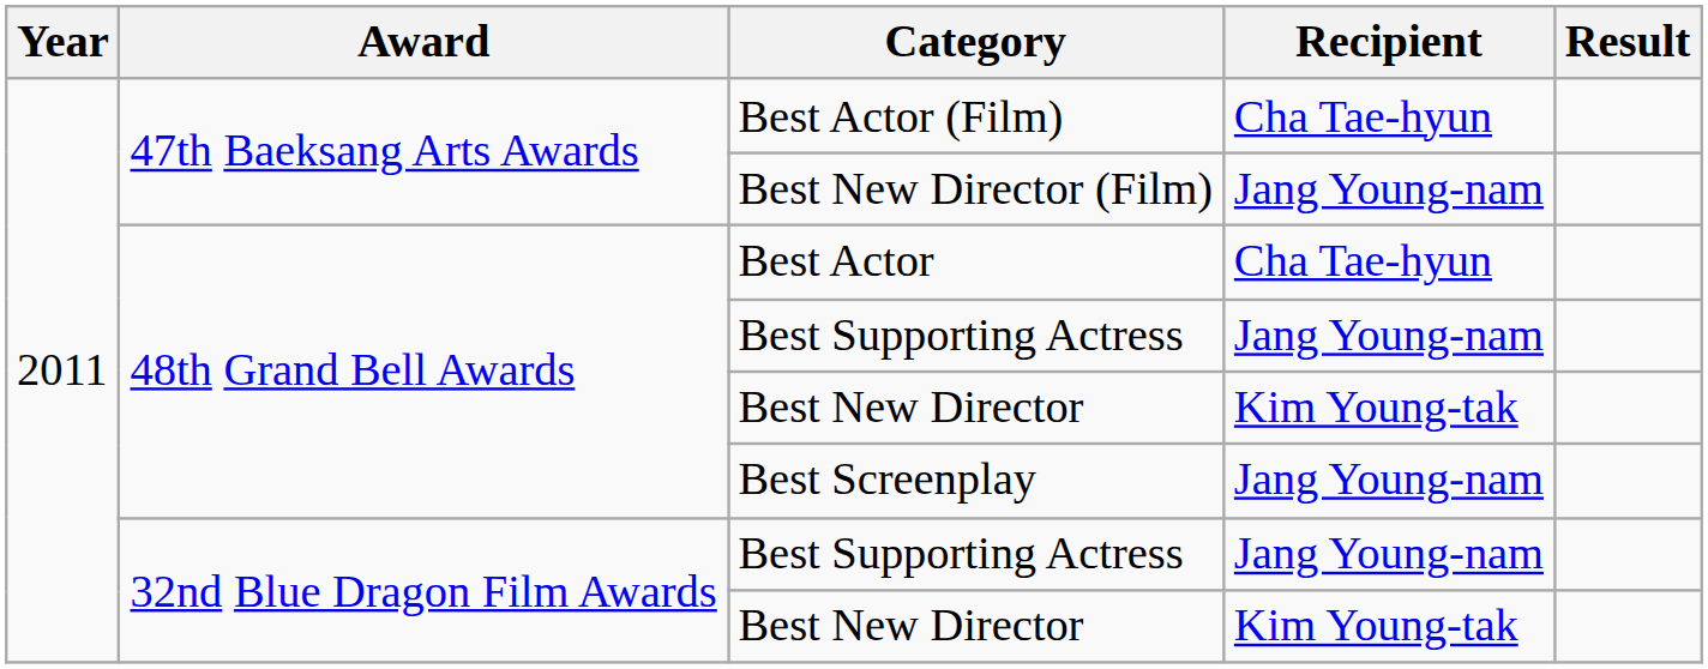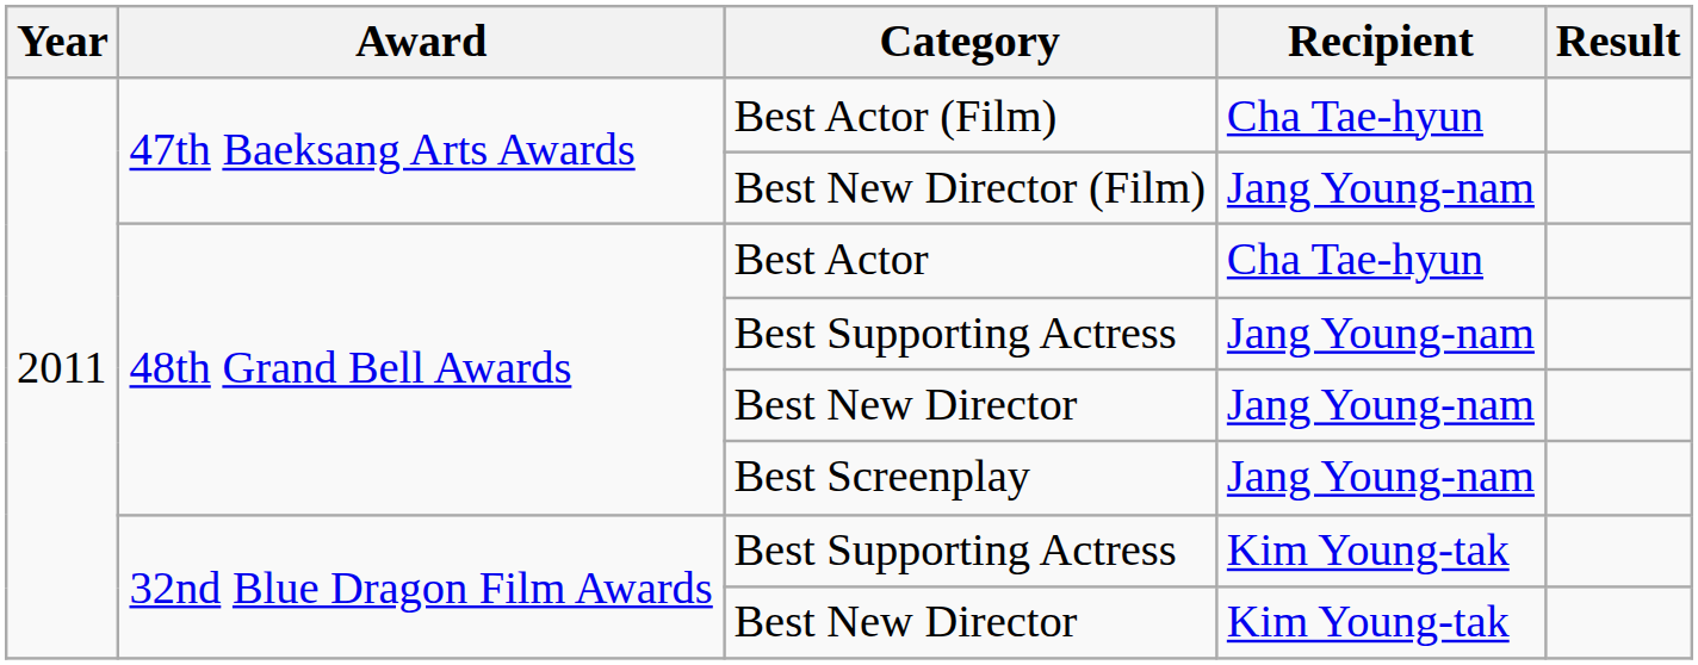 <table class="wikitable">
 <tr>
 <th>Year</th>
 <th>Award</th>
 <th>Category</th>
 <th>Recipient</th>
 <th>Result</th>
 </tr>
 <tr>
 <td rowspan=8>2011</td>
 <td rowspan=2><a href='#'>47th</a> <a href='#'>Baeksang Arts Awards</a></td>
 <td>Best Actor (Film)</td>
 <td><a href='#'>Cha Tae-hyun</a></td>
 <td></td>
 </tr>
 <tr>
 <td>Best New Director (Film)</td>
 <td><a href='#'>Jang Young-nam</a></td>
 <td></td>
 </tr>
 <tr>
 <td rowspan=4><a href='#'>48th</a> <a href='#'>Grand Bell Awards</a></td>
 <td>Best Actor</td>
 <td><a href='#'>Cha Tae-hyun</a></td>
 <td></td>
 </tr>
 <tr>
 <td>Best Supporting Actress</td>
 <td><a href='#'>Jang Young-nam</a></td>
 <td></td>
 </tr>
 <tr>
 <td>Best New Director</td>
-<td><a href='#'>Kim Young-tak</a></td>
+<td><a href='#'>Jang Young-nam</a></td>
 <td></td>
 </tr>
 <tr>
 <td>Best Screenplay</td>
 <td><a href='#'>Jang Young-nam</a></td>
 <td></td>
 </tr>
 <tr>
 <td rowspan=2><a href='#'>32nd</a> <a href='#'>Blue Dragon Film Awards</a></td>
 <td>Best Supporting Actress</td>
-<td><a href='#'>Jang Young-nam</a></td>
+<td><a href='#'>Kim Young-tak</a></td>
 <td></td>
 </tr>
 <tr>
 <td>Best New Director</td>
 <td><a href='#'>Kim Young-tak</a></td>
 <td></td>
 </tr>
 </table>
